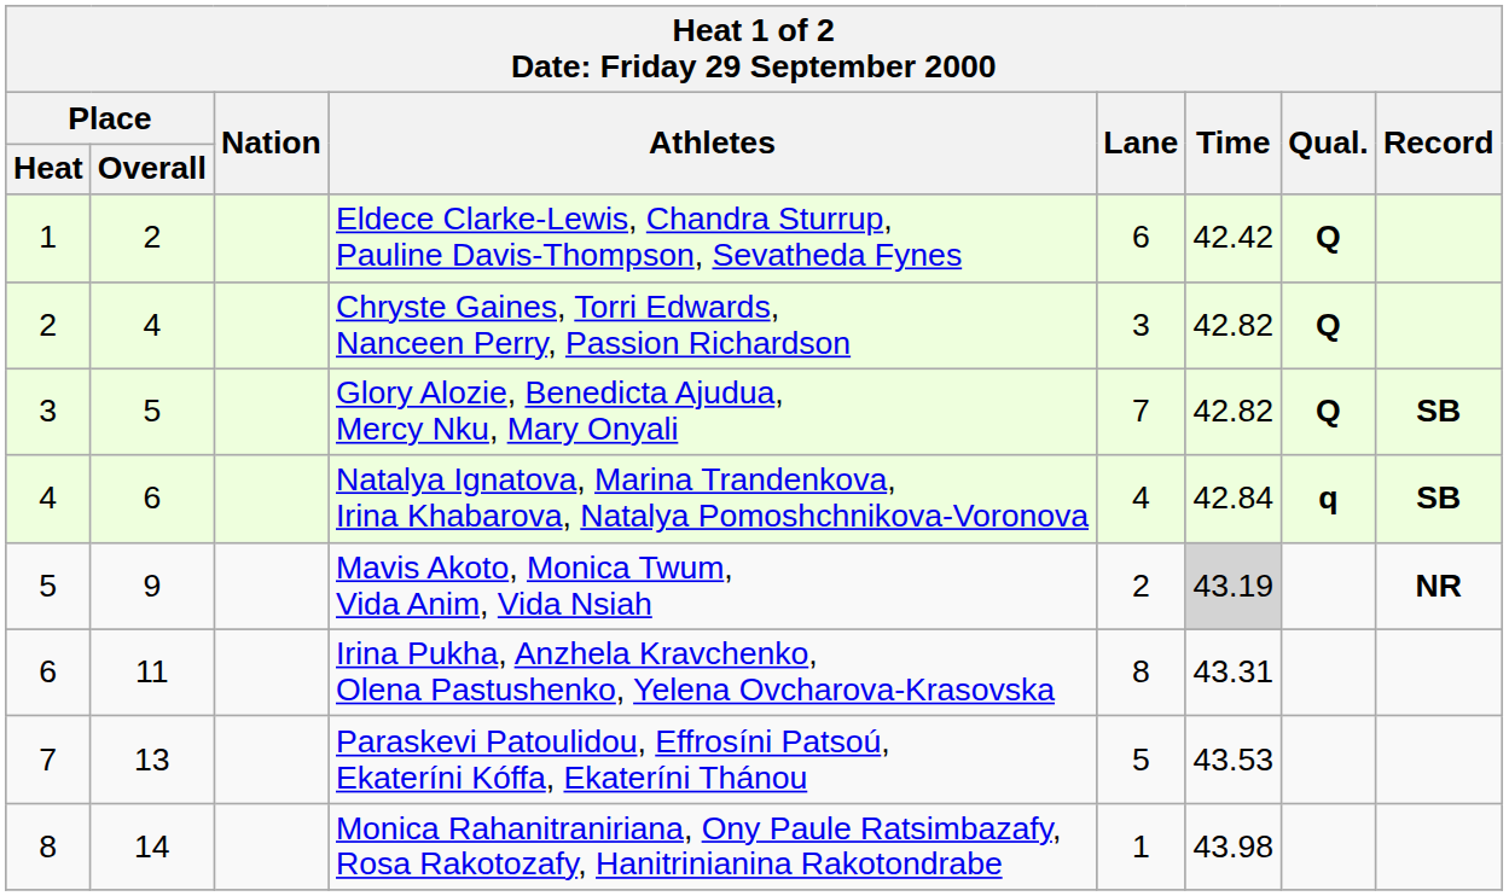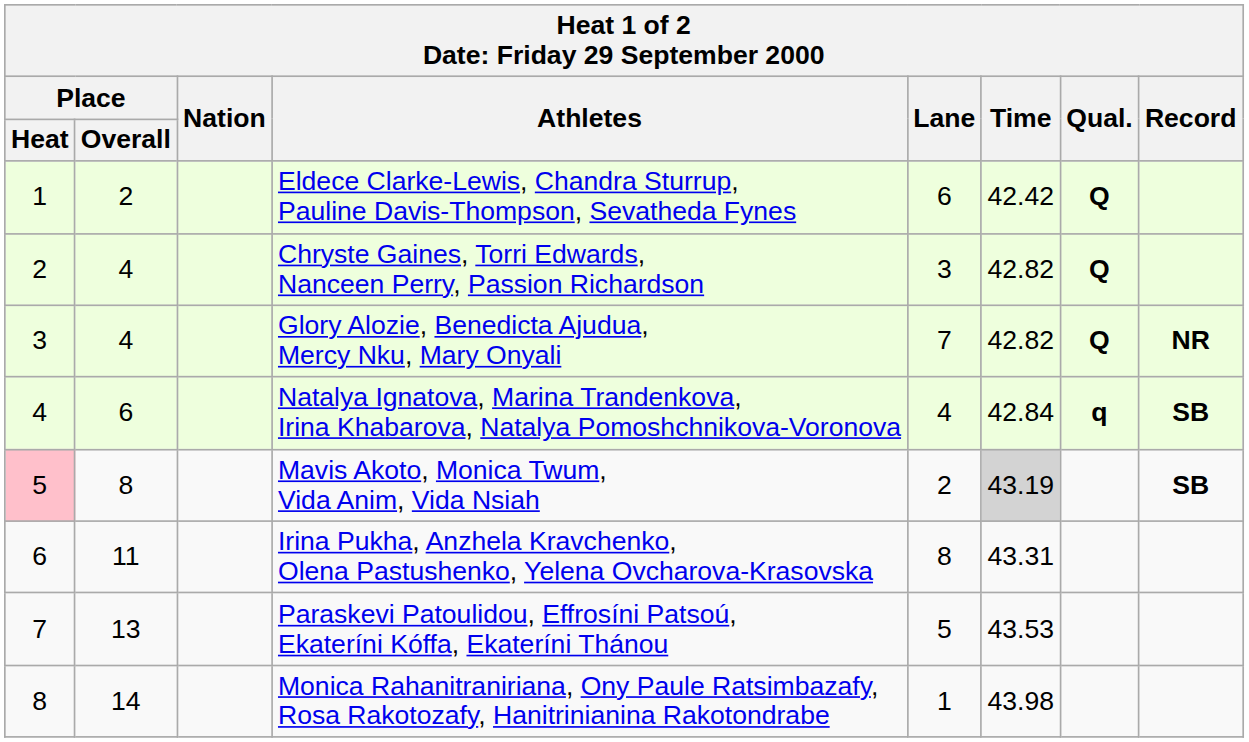 <table class="wikitable sortable">
 <tr>
 <th colspan=9>Heat 1 of 2 <br> Date: Friday 29 September 2000</th>
 </tr>
 <tr>
 <th colspan=2>Place</th>
 <th rowspan=2>Nation</th>
 <th rowspan=2>Athletes</th>
 <th rowspan=2>Lane</th>
 <th rowspan=2>Time</th>
 <th rowspan=2>Qual.</th>
 <th rowspan=2>Record</th>
 </tr>
 <tr>
 <th>Heat</th>
 <th>Overall</th>
 </tr>
 <tr bgcolor = "eeffdd">
 <td align=center>1</td>
 <td align=center>2</td>
 <td align=left></td>
 <td align=left><a href='#'>Eldece Clarke-Lewis</a>, <a href='#'>Chandra Sturrup</a>,<br><a href='#'>Pauline Davis-Thompson</a>, <a href='#'>Sevatheda Fynes</a></td>
 <td align=center>6</td>
 <td align=center>42.42</td>
 <td align=center><strong>Q</strong></td>
 <td align=center></td>
 </tr>
 <tr bgcolor = "eeffdd">
 <td align=center>2</td>
 <td align=center>4</td>
 <td align=left></td>
 <td align=left><a href='#'>Chryste Gaines</a>, <a href='#'>Torri Edwards</a>,<br><a href='#'>Nanceen Perry</a>, <a href='#'>Passion Richardson</a></td>
 <td align=center>3</td>
 <td align=center>42.82</td>
 <td align=center><strong>Q</strong></td>
 <td align=center></td>
 </tr>
 <tr bgcolor = "eeffdd">
 <td align=center>3</td>
-<td align=center>5</td>
+<td align=center>4</td>
 <td align=left></td>
 <td align=left><a href='#'>Glory Alozie</a>, <a href='#'>Benedicta Ajudua</a>,<br><a href='#'>Mercy Nku</a>, <a href='#'>Mary Onyali</a></td>
 <td align=center>7</td>
 <td align=center>42.82</td>
 <td align=center><strong>Q</strong></td>
-<td align=center><strong>SB</strong></td>
+<td align=center><strong>NR</strong></td>
 </tr>
 <tr bgcolor = "eeffdd">
 <td align=center>4</td>
 <td align=center>6</td>
 <td align=left></td>
 <td align=left><a href='#'>Natalya Ignatova</a>, <a href='#'>Marina Trandenkova</a>,<br><a href='#'>Irina Khabarova</a>, <a href='#'>Natalya Pomoshchnikova-Voronova</a></td>
 <td align=center>4</td>
 <td align=center>42.84</td>
 <td align=center><strong>q</strong></td>
 <td align=center><strong>SB</strong></td>
 </tr>
 <tr>
-<td align=center>5</td>
-<td align=center>9</td>
+<td align=center style="background: pink;">5</td>
+<td align=center>8</td>
 <td align=left></td>
 <td align=left><a href='#'>Mavis Akoto</a>, <a href='#'>Monica Twum</a>,<br><a href='#'>Vida Anim</a>, <a href='#'>Vida Nsiah</a></td>
 <td align=center>2</td>
 <td align=center style="background: lightgrey;">43.19</td>
 <td align=center></td>
-<td align=center><strong>NR</strong></td>
+<td align=center><strong>SB</strong></td>
 </tr>
 <tr>
 <td align=center>6</td>
 <td align=center>11</td>
 <td align=left></td>
 <td align=left><a href='#'>Irina Pukha</a>, <a href='#'>Anzhela Kravchenko</a>,<br><a href='#'>Olena Pastushenko</a>, <a href='#'>Yelena Ovcharova-Krasovska</a></td>
 <td align=center>8</td>
 <td align=center>43.31</td>
 <td align=center></td>
 <td align=center></td>
 </tr>
 <tr>
 <td align=center>7</td>
 <td align=center>13</td>
 <td align=LEFT></td>
 <td align=left><a href='#'>Paraskevi Patoulidou</a>, <a href='#'>Effrosíni Patsoú</a>,<br><a href='#'>Ekateríni Kóffa</a>, <a href='#'>Ekateríni Thánou</a></td>
 <td align=center>5</td>
 <td align=center>43.53</td>
 <td align=center></td>
 <td align=center></td>
 </tr>
 <tr>
 <td align=center>8</td>
 <td align=center>14</td>
 <td align=left></td>
 <td align=left><a href='#'>Monica Rahanitraniriana</a>, <a href='#'>Ony Paule Ratsimbazafy</a>,<br><a href='#'>Rosa Rakotozafy</a>, <a href='#'>Hanitrinianina Rakotondrabe</a></td>
 <td align=center>1</td>
 <td align=center>43.98</td>
 <td align=center></td>
 <td align=center></td>
 </tr>
 </table>
